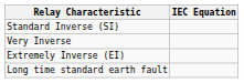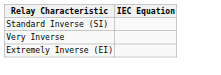 <table class="wikitable">
 <tr>
 <th>Relay Characteristic</th>
 <th>IEC Equation</th>
 </tr>
 <tr>
 <td>Standard Inverse (SI)</td>
 <td></td>
 </tr>
 <tr>
 <td>Very Inverse</td>
 <td></td>
 </tr>
 <tr>
 <td>Extremely Inverse (EI)</td>
 <td></td>
 </tr>
-<tr>
-<td>Long time standard earth fault</td>
-<td></td>
-</tr>
 </table>
